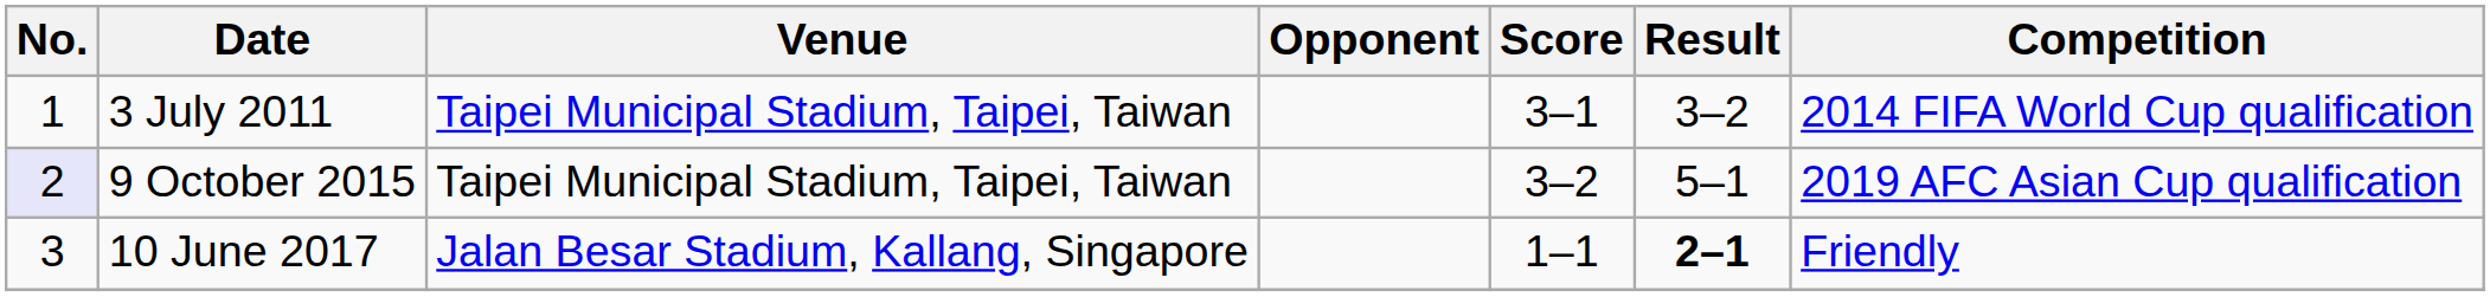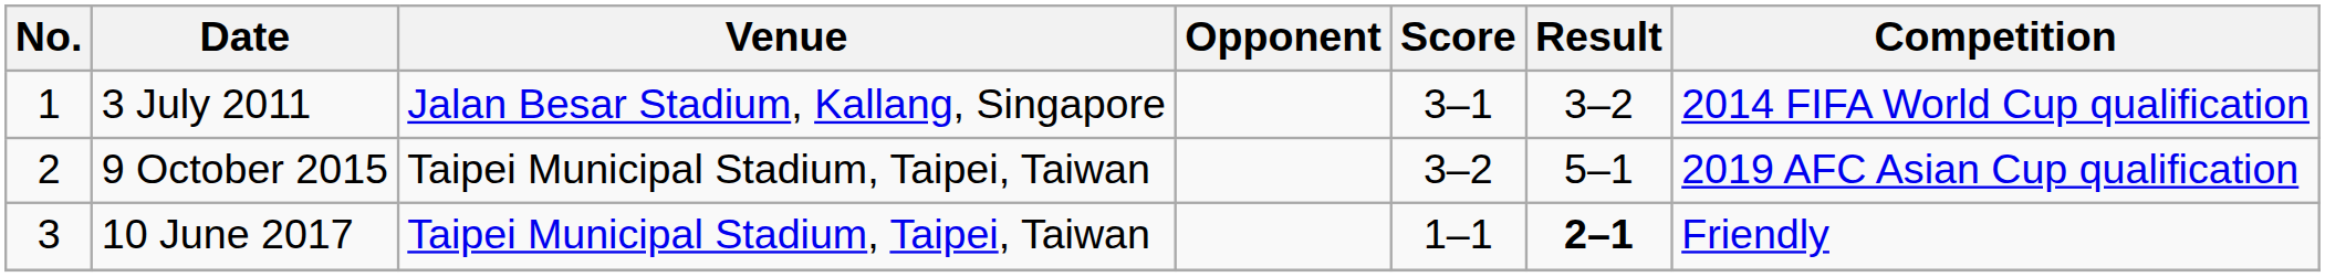 <table class="wikitable sortable">
 <tr>
 <th scope="col">No.</th>
 <th scope="col">Date</th>
 <th scope="col">Venue</th>
 <th scope="col">Opponent</th>
 <th scope="col">Score</th>
 <th scope="col">Result</th>
 <th scope="col">Competition</th>
 </tr>
 <tr>
 <td align="center">1</td>
 <td>3 July 2011</td>
-<td><a href='#'>Taipei Municipal Stadium</a>, <a href='#'>Taipei</a>, Taiwan</td>
+<td><a href='#'>Jalan Besar Stadium</a>, <a href='#'>Kallang</a>, Singapore</td>
 <td></td>
 <td align="center">3–1</td>
 <td align="center">3–2</td>
 <td><a href='#'>2014 FIFA World Cup qualification</a></td>
 </tr>
 <tr>
-<td align="center" style="background: lavender;">2</td>
+<td align="center">2</td>
 <td>9 October 2015</td>
 <td>Taipei Municipal Stadium, Taipei, Taiwan</td>
 <td></td>
 <td align="center">3–2</td>
 <td align="center">5–1</td>
 <td><a href='#'>2019 AFC Asian Cup qualification</a></td>
 </tr>
 <tr>
 <td align="center">3</td>
 <td>10 June 2017</td>
-<td><a href='#'>Jalan Besar Stadium</a>, <a href='#'>Kallang</a>, Singapore</td>
+<td><a href='#'>Taipei Municipal Stadium</a>, <a href='#'>Taipei</a>, Taiwan</td>
 <td></td>
 <td align="center">1–1</td>
 <td align="center"><strong>2–1</strong></td>
 <td><a href='#'>Friendly</a></td>
 </tr>
 <tr>
 </tr>
 </table>
